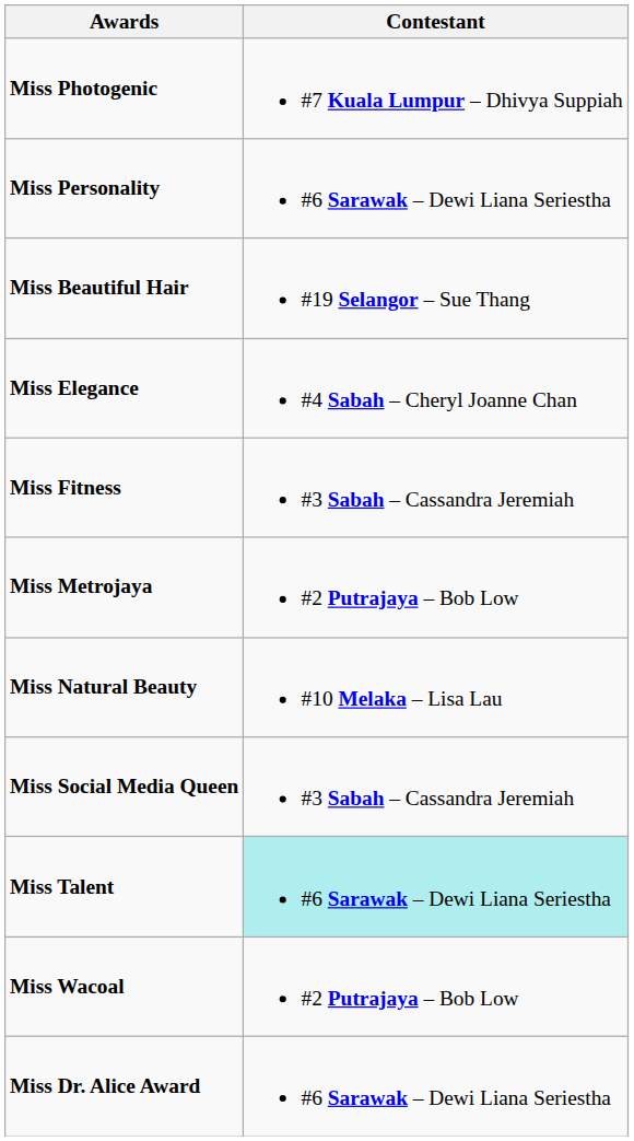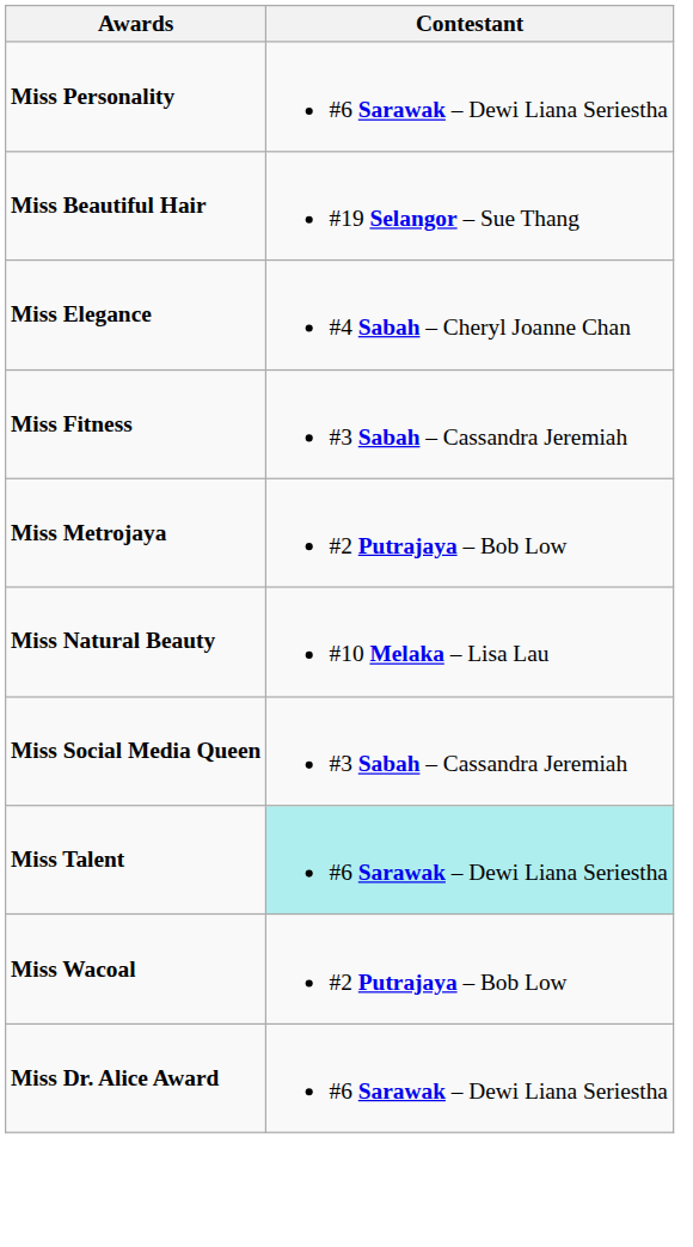 <table class="wikitable">
 <tr>
 <th>Awards</th>
 <th>Contestant</th>
-</tr>
-<tr>
-<td><strong>Miss Photogenic</strong></td>
-<td><br><ul><li>#7 <strong><a href='#'>Kuala Lumpur</a></strong> – Dhivya Suppiah</li></ul></td>
 </tr>
 <tr>
 <td><strong>Miss Personality</strong></td>
 <td><br><ul><li>#6 <strong><a href='#'>Sarawak</a></strong> – Dewi Liana Seriestha</li></ul></td>
 </tr>
 <tr>
 <td><strong>Miss Beautiful Hair</strong></td>
 <td><br><ul><li>#19 <strong><a href='#'>Selangor</a></strong> – Sue Thang</li></ul></td>
 </tr>
 <tr>
 <td><strong>Miss Elegance</strong></td>
 <td><br><ul><li>#4 <strong><a href='#'>Sabah</a></strong> – Cheryl Joanne Chan</li></ul></td>
 </tr>
 <tr>
 <td><strong>Miss Fitness</strong></td>
 <td><br><ul><li>#3 <strong><a href='#'>Sabah</a></strong> – Cassandra Jeremiah</li></ul></td>
 </tr>
 <tr>
 <td><strong>Miss Metrojaya</strong></td>
 <td><br><ul><li>#2 <strong><a href='#'>Putrajaya</a></strong> – Bob Low</li></ul></td>
 </tr>
 <tr>
 <td><strong>Miss Natural Beauty</strong></td>
 <td><br><ul><li>#10 <strong><a href='#'>Melaka</a></strong> – Lisa Lau</li></ul></td>
 </tr>
 <tr>
 <td><strong>Miss Social Media Queen</strong></td>
 <td><br><ul><li>#3 <strong><a href='#'>Sabah</a></strong> – Cassandra Jeremiah</li></ul></td>
 </tr>
 <tr>
 <td><strong>Miss Talent</strong></td>
 <td style="background: paleturquoise;"><br><ul><li>#6 <strong><a href='#'>Sarawak</a></strong> – Dewi Liana Seriestha</li></ul></td>
 </tr>
 <tr>
 <td><strong>Miss Wacoal</strong></td>
 <td><br><ul><li>#2 <strong><a href='#'>Putrajaya</a></strong> – Bob Low</li></ul></td>
 </tr>
 <tr>
 <td><strong>Miss Dr. Alice Award</strong></td>
 <td><br><ul><li>#6 <strong><a href='#'>Sarawak</a></strong> – Dewi Liana Seriestha</li></ul></td>
 </tr>
 </table>
